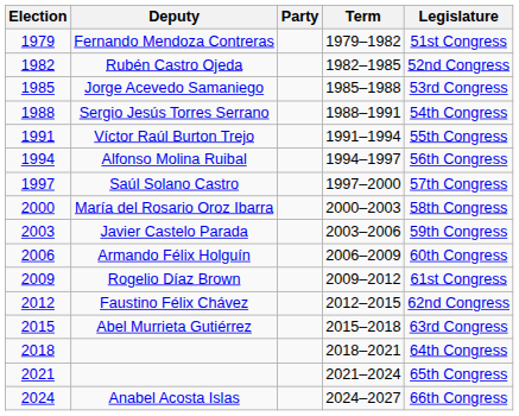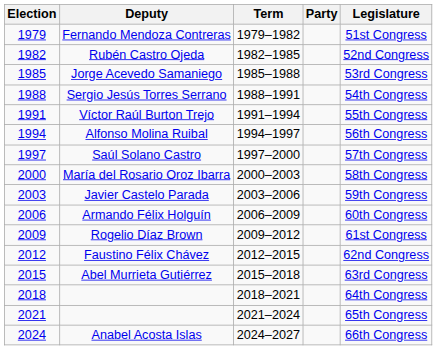 <table class="wikitable sortable" style="text-align: center">
 <tr>
 <th>Election</th>
 <th class="unsortable">Deputy</th>
+<th class="unsortable">Term</th>
 <th class="unsortable">Party</th>
-<th class="unsortable">Term</th>
 <th class="unsortable">Legislature</th>
 </tr>
 <tr>
 <td><a href='#'>1979</a></td>
 <td><a href='#'>Fernando Mendoza Contreras</a></td>
+<td>1979–1982</td>
 <td></td>
-<td>1979–1982</td>
 <td><a href='#'>51st Congress</a></td>
 </tr>
 <tr>
 <td><a href='#'>1982</a></td>
 <td><a href='#'>Rubén Castro Ojeda</a></td>
+<td>1982–1985</td>
 <td></td>
-<td>1982–1985</td>
 <td><a href='#'>52nd Congress</a></td>
 </tr>
 <tr>
 <td><a href='#'>1985</a></td>
 <td><a href='#'>Jorge Acevedo Samaniego</a></td>
+<td>1985–1988</td>
 <td></td>
-<td>1985–1988</td>
 <td><a href='#'>53rd Congress</a></td>
 </tr>
 <tr>
 <td><a href='#'>1988</a></td>
 <td><a href='#'>Sergio Jesús Torres Serrano</a></td>
+<td>1988–1991</td>
 <td></td>
-<td>1988–1991</td>
 <td><a href='#'>54th Congress</a></td>
 </tr>
 <tr>
 <td><a href='#'>1991</a></td>
 <td><a href='#'>Víctor Raúl Burton Trejo</a></td>
+<td>1991–1994</td>
 <td></td>
-<td>1991–1994</td>
 <td><a href='#'>55th Congress</a></td>
 </tr>
 <tr>
 <td><a href='#'>1994</a></td>
 <td><a href='#'>Alfonso Molina Ruibal</a></td>
+<td>1994–1997</td>
 <td></td>
-<td>1994–1997</td>
 <td><a href='#'>56th Congress</a></td>
 </tr>
 <tr>
 <td><a href='#'>1997</a></td>
 <td><a href='#'>Saúl Solano Castro</a></td>
+<td>1997–2000</td>
 <td></td>
-<td>1997–2000</td>
 <td><a href='#'>57th Congress</a></td>
 </tr>
 <tr>
 <td><a href='#'>2000</a></td>
 <td><a href='#'>María del Rosario Oroz Ibarra</a></td>
+<td>2000–2003</td>
 <td></td>
-<td>2000–2003</td>
 <td><a href='#'>58th Congress</a></td>
 </tr>
 <tr>
 <td><a href='#'>2003</a></td>
 <td><a href='#'>Javier Castelo Parada</a></td>
+<td>2003–2006</td>
 <td></td>
-<td>2003–2006</td>
 <td><a href='#'>59th Congress</a></td>
 </tr>
 <tr>
 <td><a href='#'>2006</a></td>
 <td><a href='#'>Armando Félix Holguín</a></td>
+<td>2006–2009</td>
 <td></td>
-<td>2006–2009</td>
 <td><a href='#'>60th Congress</a></td>
 </tr>
 <tr>
 <td><a href='#'>2009</a></td>
 <td><a href='#'>Rogelio Díaz Brown</a></td>
+<td>2009–2012</td>
 <td></td>
-<td>2009–2012</td>
 <td><a href='#'>61st Congress</a></td>
 </tr>
 <tr>
 <td><a href='#'>2012</a></td>
 <td><a href='#'>Faustino Félix Chávez</a></td>
+<td>2012–2015</td>
 <td></td>
-<td>2012–2015</td>
 <td><a href='#'>62nd Congress</a></td>
 </tr>
 <tr>
 <td><a href='#'>2015</a></td>
 <td><a href='#'>Abel Murrieta Gutiérrez</a></td>
+<td>2015–2018</td>
 <td></td>
-<td>2015–2018</td>
 <td><a href='#'>63rd Congress</a></td>
 </tr>
 <tr>
 <td><a href='#'>2018</a></td>
 <td></td>
+<td>2018–2021</td>
 <td></td>
-<td>2018–2021</td>
 <td><a href='#'>64th Congress</a></td>
 </tr>
 <tr>
 <td><a href='#'>2021</a></td>
 <td></td>
+<td>2021–2024</td>
 <td></td>
-<td>2021–2024</td>
 <td><a href='#'>65th Congress</a></td>
 </tr>
 <tr>
 <td><a href='#'>2024</a></td>
 <td><a href='#'>Anabel Acosta Islas</a></td>
+<td>2024–2027</td>
 <td> </td>
-<td>2024–2027</td>
 <td><a href='#'>66th Congress</a></td>
 </tr>
 </table>
